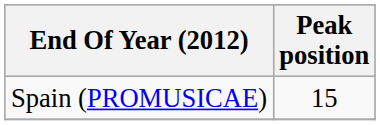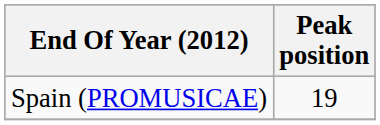 <table class="wikitable sortable">
 <tr>
 <th scope="col">End Of Year (2012)</th>
 <th scope="col">Peak<br>position</th>
 </tr>
 <tr>
 <td>Spain (<a href='#'>PROMUSICAE</a>)</td>
-<td style="text-align:center;">15</td>
+<td style="text-align:center;">19</td>
 </tr>
 <tr>
 </tr>
 </table>
